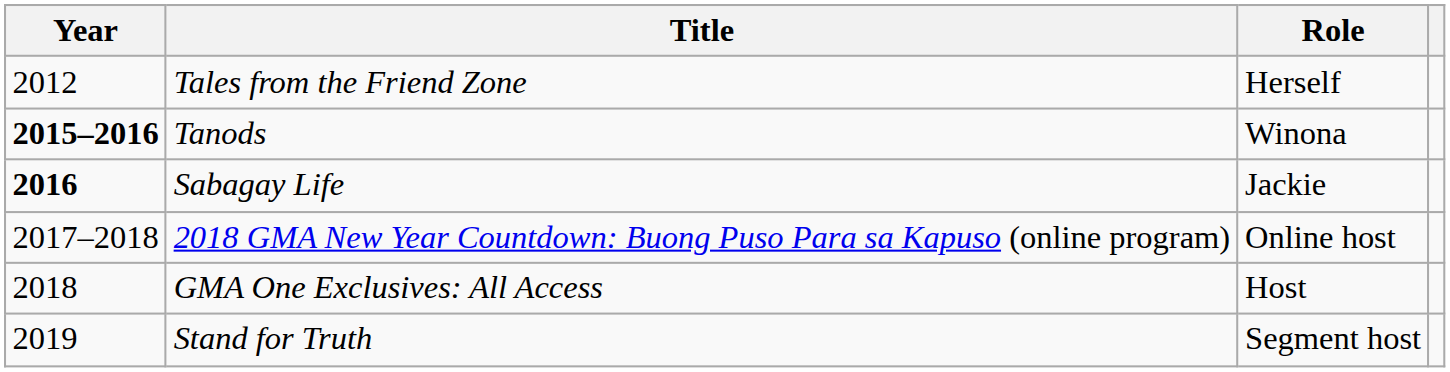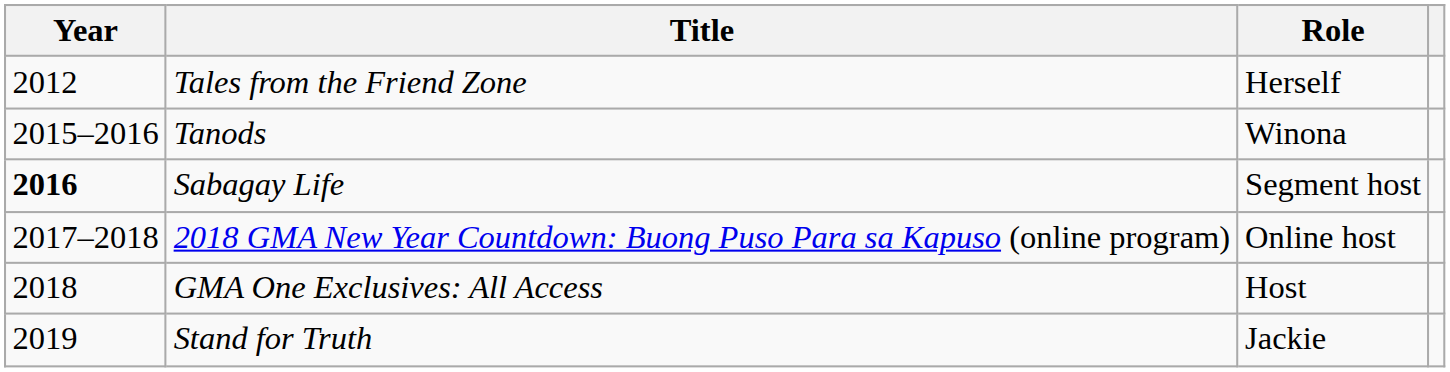 <table class="wikitable">
 <tr>
 <th>Year</th>
 <th>Title</th>
 <th>Role</th>
 <th></th>
 </tr>
 <tr>
 <td>2012</td>
 <td><em>Tales from the Friend Zone</em></td>
 <td>Herself</td>
 <td style="text-align:center;"></td>
 </tr>
 <tr>
-<td><strong>2015–2016</strong></td>
+<td>2015–2016</td>
 <td><em>Tanods</em></td>
 <td>Winona</td>
 <td style="text-align:center;"></td>
 </tr>
 <tr>
 <td><strong>2016</strong></td>
 <td><em>Sabagay Life</em></td>
-<td>Jackie</td>
+<td>Segment host</td>
 <td style="text-align:center;"></td>
 </tr>
 <tr>
 <td>2017–2018</td>
 <td><em><a href='#'>2018 GMA New Year Countdown: Buong Puso Para sa Kapuso</a></em> (online program)</td>
 <td>Online host</td>
 <td style="text-align:center;"></td>
 </tr>
 <tr>
 <td>2018</td>
 <td><em>GMA One Exclusives: All Access</em></td>
 <td>Host</td>
 <td style="text-align:center;"></td>
 </tr>
 <tr>
 <td>2019</td>
 <td><em>Stand for Truth</em></td>
-<td>Segment host</td>
+<td>Jackie</td>
 <td style="text-align:center;"></td>
 </tr>
 </table>
